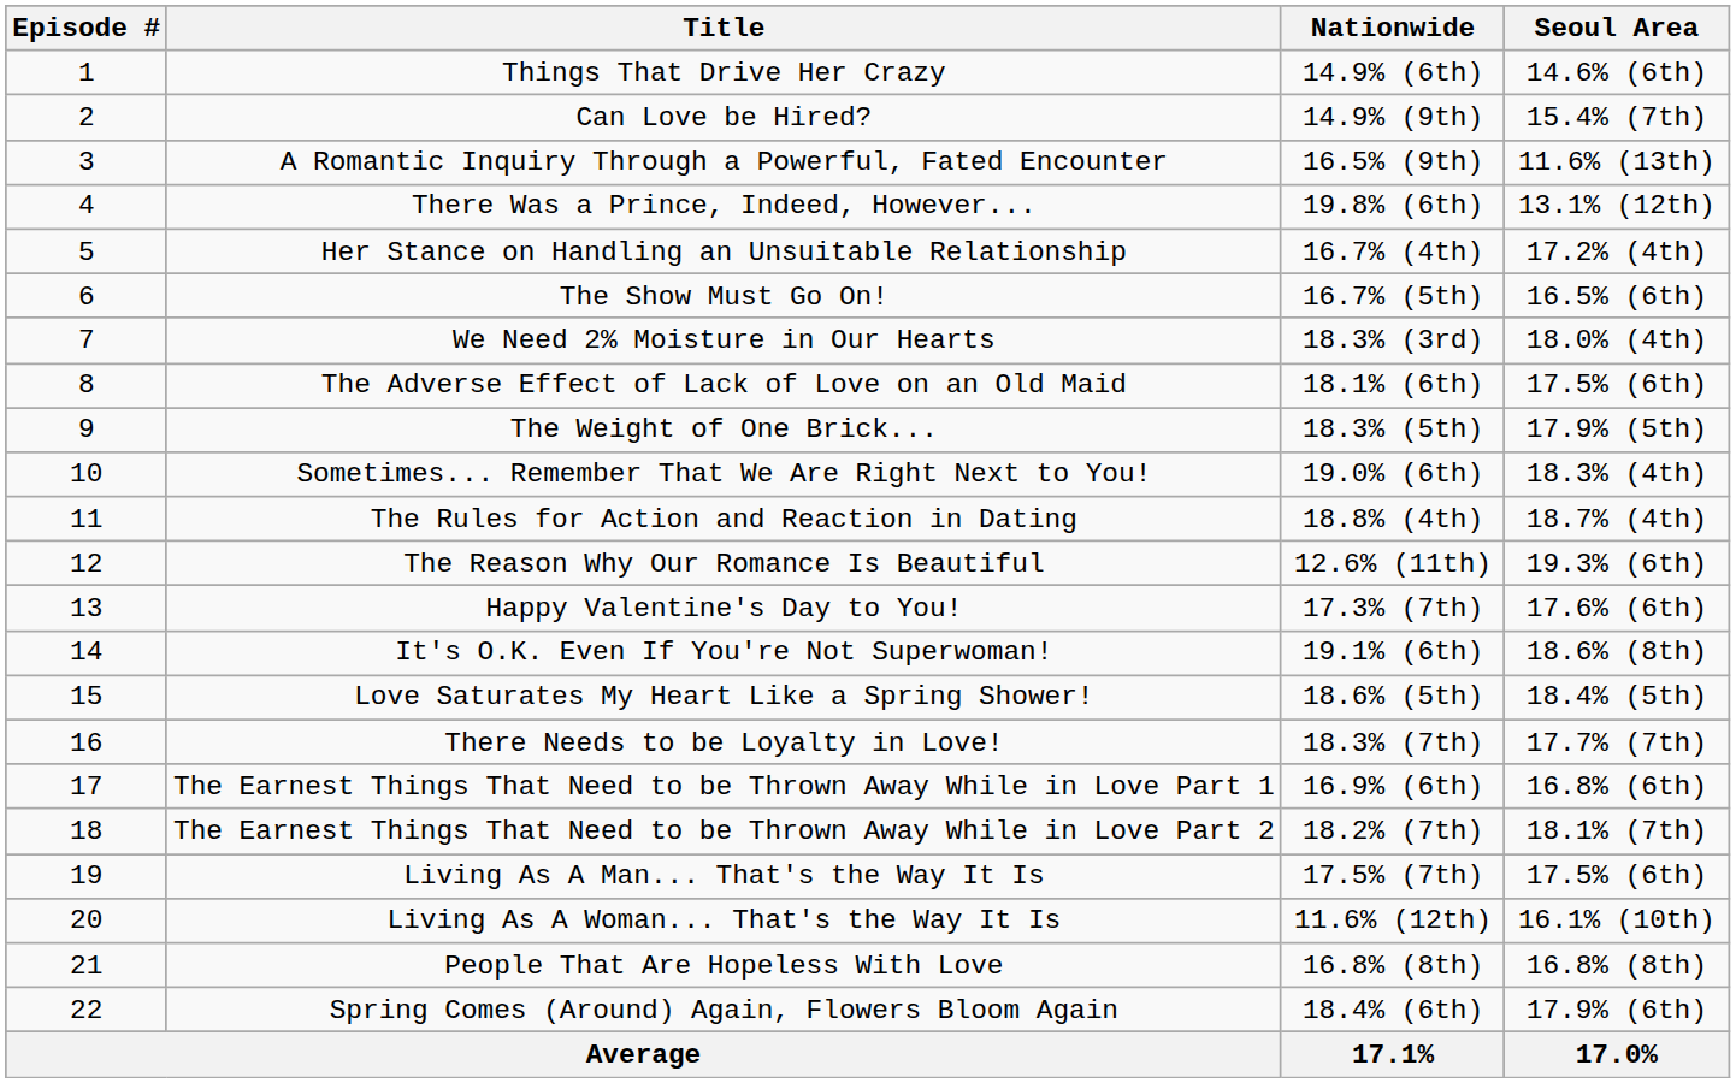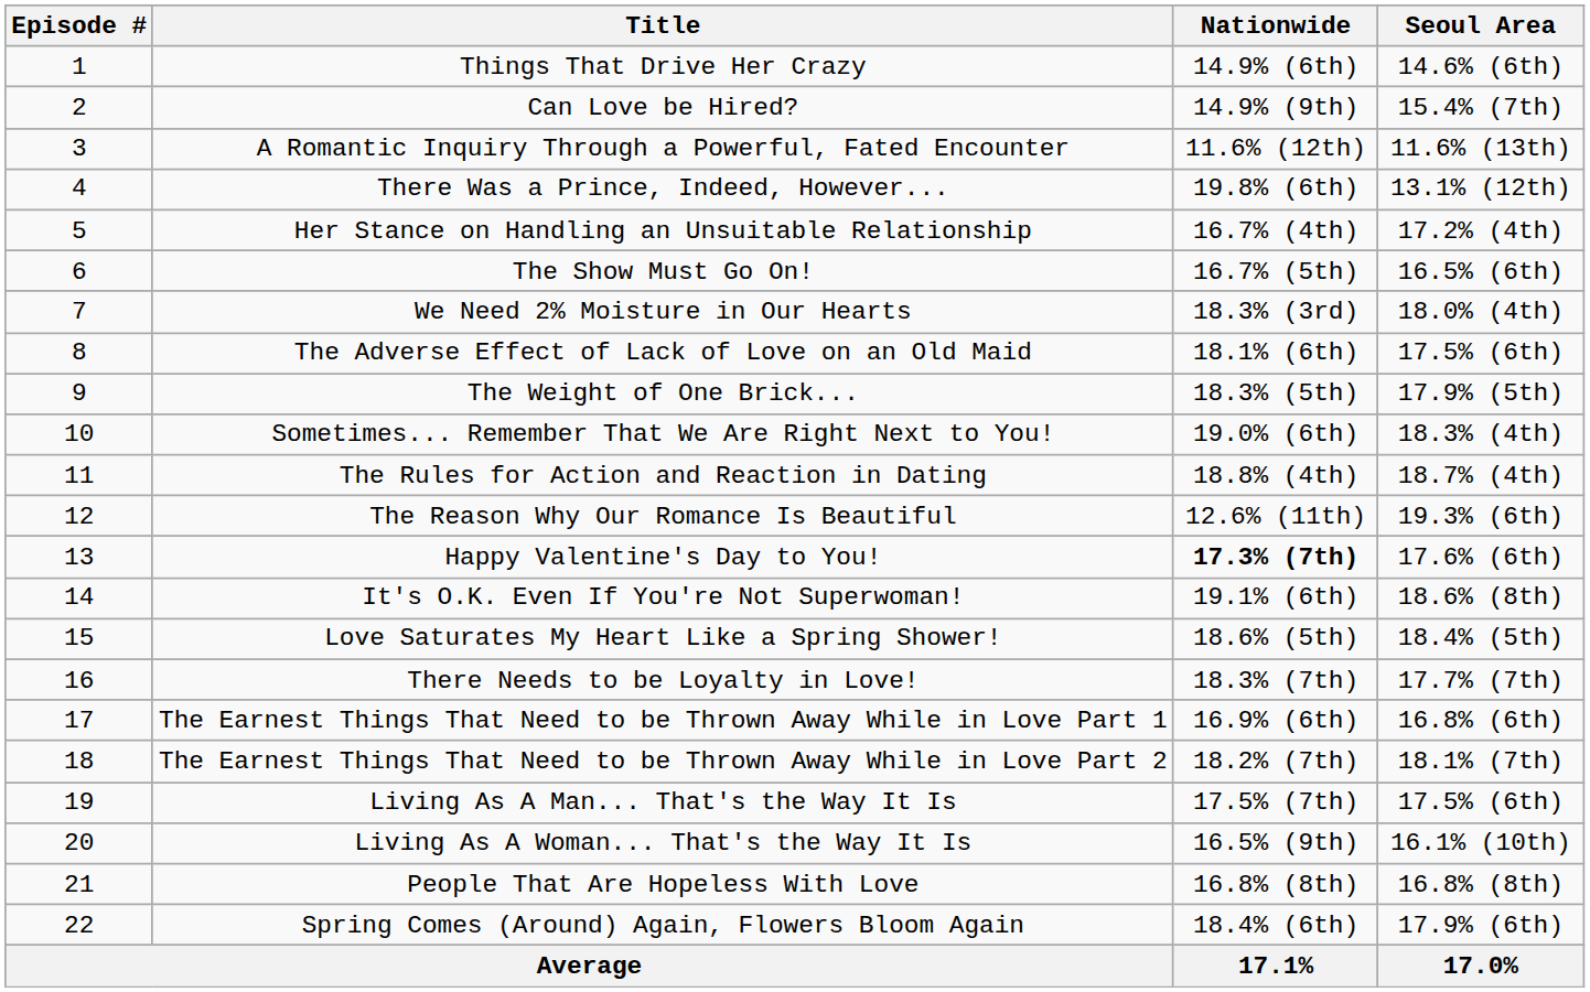 <table class="wikitable">
 <tr>
 <th>Episode #</th>
 <th>Title</th>
 <th width=100>Nationwide</th>
 <th width=100>Seoul Area</th>
 </tr>
 <tr align="center">
 <td>1</td>
 <td>Things That Drive Her Crazy</td>
 <td>14.9% (6th)</td>
 <td>14.6% (6th)</td>
 </tr>
 <tr align="center">
 <td>2</td>
 <td>Can Love be Hired?</td>
 <td>14.9% (9th)</td>
 <td>15.4% (7th)</td>
 </tr>
 <tr align="center">
 <td>3</td>
 <td>A Romantic Inquiry Through a Powerful, Fated Encounter</td>
-<td>16.5% (9th)</td>
+<td>11.6% (12th)</td>
 <td>11.6% (13th)</td>
 </tr>
 <tr align="center">
 <td>4</td>
 <td>There Was a Prince, Indeed, However...</td>
 <td>19.8% (6th)</td>
 <td>13.1% (12th)</td>
 </tr>
 <tr align="center">
 <td>5</td>
 <td>Her Stance on Handling an Unsuitable Relationship</td>
 <td>16.7% (4th)</td>
 <td>17.2% (4th)</td>
 </tr>
 <tr align="center">
 <td>6</td>
 <td>The Show Must Go On!</td>
 <td>16.7% (5th)</td>
 <td>16.5% (6th)</td>
 </tr>
 <tr align="center">
 <td>7</td>
 <td>We Need 2% Moisture in Our Hearts</td>
 <td>18.3% (3rd)</td>
 <td>18.0% (4th)</td>
 </tr>
 <tr align="center">
 <td>8</td>
 <td>The Adverse Effect of Lack of Love on an Old Maid</td>
 <td>18.1% (6th)</td>
 <td>17.5% (6th)</td>
 </tr>
 <tr align="center">
 <td>9</td>
 <td>The Weight of One Brick...</td>
 <td>18.3% (5th)</td>
 <td>17.9% (5th)</td>
 </tr>
 <tr align="center">
 <td>10</td>
 <td>Sometimes... Remember That We Are Right Next to You!</td>
 <td>19.0% (6th)</td>
 <td>18.3% (4th)</td>
 </tr>
 <tr align="center">
 <td>11</td>
 <td>The Rules for Action and Reaction in Dating</td>
 <td>18.8% (4th)</td>
 <td>18.7% (4th)</td>
 </tr>
 <tr align="center">
 <td>12</td>
 <td>The Reason Why Our Romance Is Beautiful</td>
 <td>12.6% (11th)</td>
 <td>19.3% (6th)</td>
 </tr>
 <tr align="center">
 <td>13</td>
 <td>Happy Valentine's Day to You!</td>
-<td>17.3% (7th)</td>
+<td><strong>17.3% (7th)</strong></td>
 <td>17.6% (6th)</td>
 </tr>
 <tr align="center">
 <td>14</td>
 <td>It's O.K. Even If You're Not Superwoman!</td>
 <td>19.1% (6th)</td>
 <td>18.6% (8th)</td>
 </tr>
 <tr align="center">
 <td>15</td>
 <td>Love Saturates My Heart Like a Spring Shower!</td>
 <td>18.6% (5th)</td>
 <td>18.4% (5th)</td>
 </tr>
 <tr align="center">
 <td>16</td>
 <td>There Needs to be Loyalty in Love!</td>
 <td>18.3% (7th)</td>
 <td>17.7% (7th)</td>
 </tr>
 <tr align="center">
 <td>17</td>
 <td>The Earnest Things That Need to be Thrown Away While in Love Part 1</td>
 <td>16.9% (6th)</td>
 <td>16.8% (6th)</td>
 </tr>
 <tr align="center">
 <td>18</td>
 <td>The Earnest Things That Need to be Thrown Away While in Love Part 2</td>
 <td>18.2% (7th)</td>
 <td>18.1% (7th)</td>
 </tr>
 <tr align="center">
 <td>19</td>
 <td>Living As A Man... That's the Way It Is</td>
 <td>17.5% (7th)</td>
 <td>17.5% (6th)</td>
 </tr>
 <tr align="center">
 <td>20</td>
 <td>Living As A Woman... That's the Way It Is</td>
-<td>11.6% (12th)</td>
+<td>16.5% (9th)</td>
 <td>16.1% (10th)</td>
 </tr>
 <tr align="center">
 <td>21</td>
 <td>People That Are Hopeless With Love</td>
 <td>16.8% (8th)</td>
 <td>16.8% (8th)</td>
 </tr>
 <tr align="center">
 <td>22</td>
 <td>Spring Comes (Around) Again, Flowers Bloom Again</td>
 <td>18.4% (6th)</td>
 <td>17.9% (6th)</td>
 </tr>
 <tr align="center">
 <th colspan=2>Average</th>
 <th>17.1%</th>
 <th>17.0%</th>
 </tr>
 </table>
